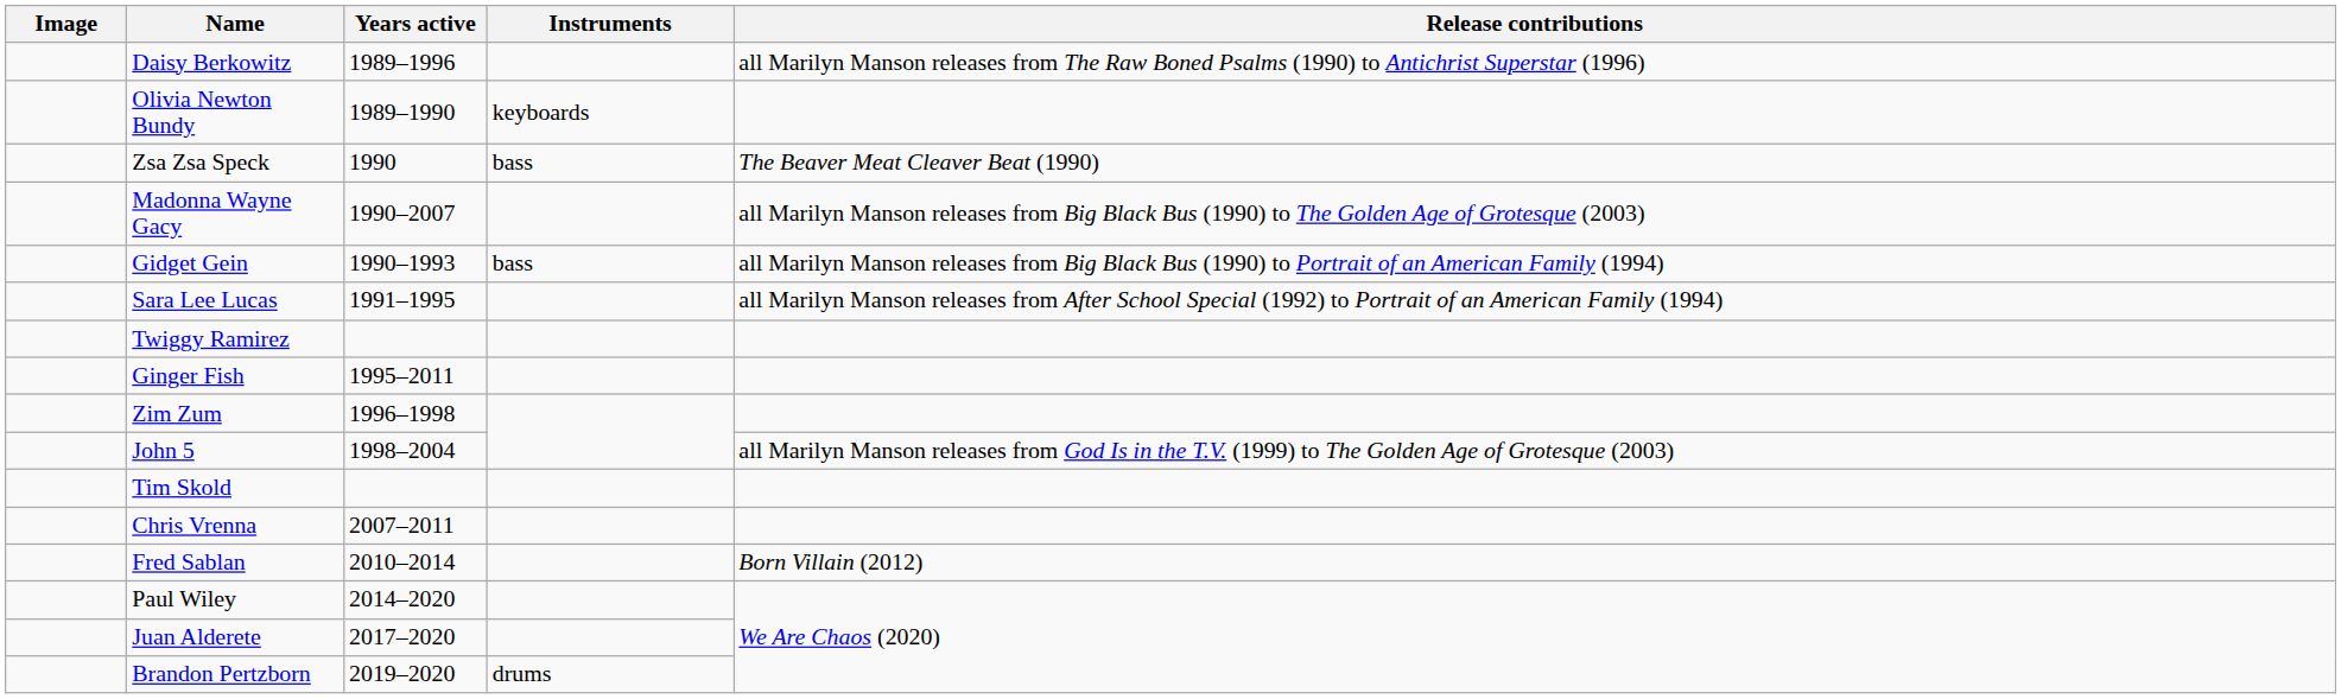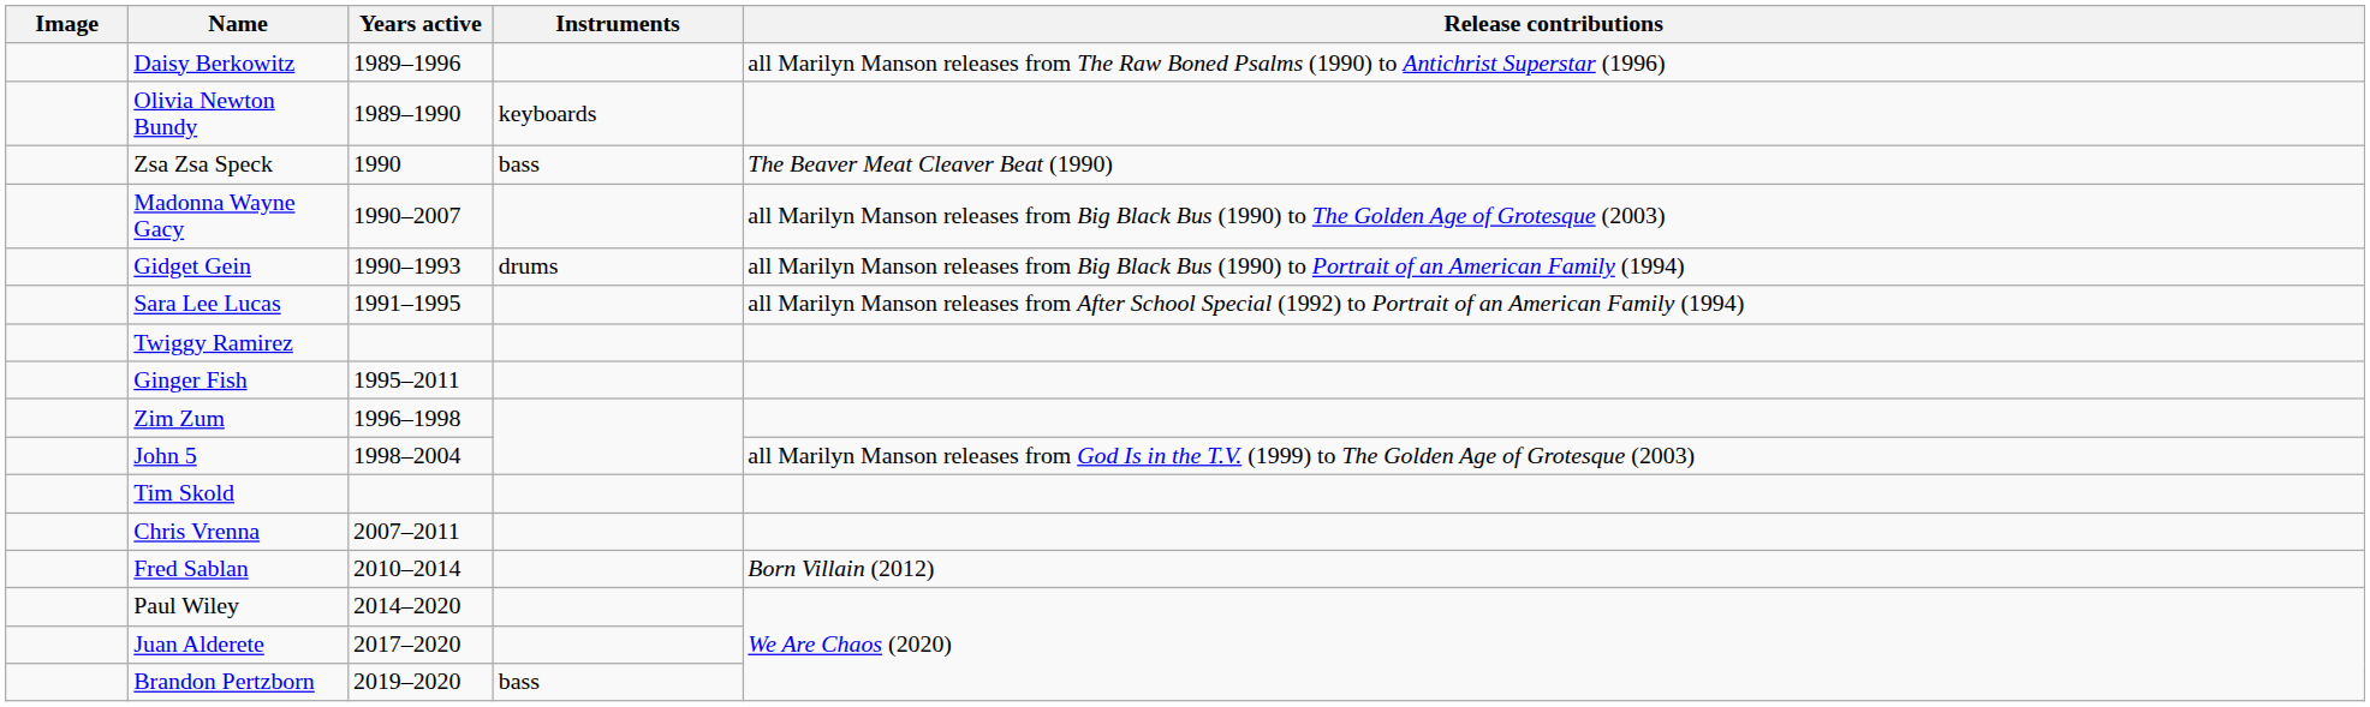 <table class="wikitable" border="1" width=100%>
 <tr>
 <th width="75">Image</th>
 <th width="140">Name </th>
 <th width="90">Years active</th>
 <th width="160">Instruments</th>
 <th>Release contributions</th>
 </tr>
 <tr>
 <td></td>
 <td><a href='#'>Daisy Berkowitz</a><br></td>
 <td>1989–1996 </td>
 <td></td>
 <td>all Marilyn Manson releases from <em>The Raw Boned Psalms</em> (1990) to <em><a href='#'>Antichrist Superstar</a></em> (1996)</td>
 </tr>
 <tr>
 <td></td>
 <td><a href='#'>Olivia Newton Bundy</a><br></td>
 <td>1989–1990</td>
 <td>keyboards</td>
 <td></td>
 </tr>
 <tr>
 <td></td>
 <td>Zsa Zsa Speck<br></td>
 <td>1990</td>
 <td>bass</td>
 <td><em>The Beaver Meat Cleaver Beat</em> (1990)</td>
 </tr>
 <tr>
 <td></td>
 <td><a href='#'>Madonna Wayne Gacy</a><br></td>
 <td>1990–2007</td>
 <td></td>
 <td>all Marilyn Manson releases from <em>Big Black Bus</em> (1990) to <em><a href='#'>The Golden Age of Grotesque</a></em> (2003)</td>
 </tr>
 <tr>
 <td></td>
 <td><a href='#'>Gidget Gein</a><br></td>
 <td>1990–1993 </td>
-<td>bass</td>
+<td>drums</td>
 <td>all Marilyn Manson releases from <em>Big Black Bus</em> (1990) to <em><a href='#'>Portrait of an American Family</a></em> (1994)</td>
 </tr>
 <tr>
 <td></td>
 <td><a href='#'>Sara Lee Lucas</a><br></td>
 <td>1991–1995</td>
 <td></td>
 <td>all Marilyn Manson releases from <em>After School Special</em> (1992) to <em>Portrait of an American Family</em> (1994)</td>
 </tr>
 <tr>
 <td></td>
 <td><a href='#'>Twiggy Ramirez</a><br></td>
 <td></td>
 <td></td>
 <td></td>
 </tr>
 <tr>
 <td></td>
 <td><a href='#'>Ginger Fish</a><br></td>
 <td>1995–2011 </td>
 <td></td>
 <td></td>
 </tr>
 <tr>
 <td></td>
 <td><a href='#'>Zim Zum</a><br></td>
 <td>1996–1998</td>
 <td rowspan="2"></td>
 <td></td>
 </tr>
 <tr>
 <td></td>
 <td><a href='#'>John 5</a><br></td>
 <td>1998–2004</td>
 <td>all Marilyn Manson releases from <em><a href='#'>God Is in the T.V.</a></em> (1999) to <em>The Golden Age of Grotesque</em> (2003)</td>
 </tr>
 <tr>
 <td></td>
 <td><a href='#'>Tim Skold</a></td>
 <td></td>
 <td></td>
 <td></td>
 </tr>
 <tr>
 <td></td>
 <td><a href='#'>Chris Vrenna</a></td>
 <td>2007–2011 </td>
 <td></td>
 <td></td>
 </tr>
 <tr>
 <td></td>
 <td><a href='#'>Fred Sablan</a></td>
 <td>2010–2014</td>
 <td></td>
 <td><em>Born Villain</em> (2012)</td>
 </tr>
 <tr>
 <td></td>
 <td>Paul Wiley</td>
 <td>2014–2020 </td>
 <td></td>
 <td rowspan="3"><em><a href='#'>We Are Chaos</a></em> (2020)</td>
 </tr>
 <tr>
 <td></td>
 <td><a href='#'>Juan Alderete</a></td>
 <td>2017–2020 </td>
 <td></td>
 </tr>
 <tr>
 <td></td>
 <td><a href='#'>Brandon Pertzborn</a></td>
 <td>2019–2020</td>
-<td>drums</td>
+<td>bass</td>
 </tr>
 </table>
